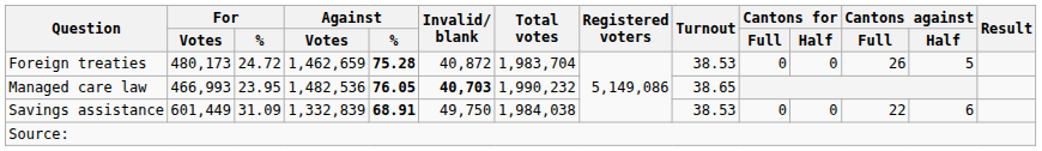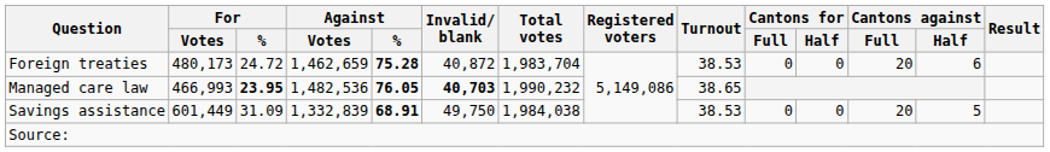 <table class=wikitable style=text-align:right>
 <tr>
 <th rowspan=2>Question</th>
 <th colspan=2>For</th>
 <th colspan=2>Against</th>
 <th rowspan=2>Invalid/<br>blank</th>
 <th rowspan=2>Total<br>votes</th>
 <th rowspan=2>Registered<br>voters</th>
 <th rowspan=2>Turnout</th>
 <th colspan=2>Cantons for</th>
 <th colspan=2>Cantons against</th>
 <th rowspan=2>Result</th>
 </tr>
 <tr>
 <th>Votes</th>
 <th>%</th>
 <th>Votes</th>
 <th>%</th>
 <th>Full</th>
 <th>Half</th>
 <th>Full</th>
 <th>Half</th>
 </tr>
 <tr>
 <td align=left>Foreign treaties</td>
 <td>480,173</td>
 <td>24.72</td>
 <td>1,462,659</td>
 <td><strong>75.28</strong></td>
 <td>40,872</td>
 <td>1,983,704</td>
 <td rowspan=3>5,149,086</td>
 <td>38.53</td>
 <td>0</td>
 <td>0</td>
-<td>26</td>
-<td>5</td>
+<td>20</td>
+<td>6</td>
 <td></td>
 </tr>
 <tr>
 <td align=left>Managed care law</td>
 <td>466,993</td>
-<td>23.95</td>
+<td><strong>23.95</strong></td>
 <td>1,482,536</td>
 <td><strong>76.05</strong></td>
 <td><strong>40,703</strong></td>
 <td>1,990,232</td>
 <td>38.65</td>
 <td colspan="4" style="background-color:#F4F4F4;"></td>
 <td></td>
 </tr>
 <tr>
 <td align=left>Savings assistance</td>
 <td>601,449</td>
 <td>31.09</td>
 <td>1,332,839</td>
 <td><strong>68.91</strong></td>
 <td>49,750</td>
 <td>1,984,038</td>
 <td>38.53</td>
 <td>0</td>
 <td>0</td>
-<td>22</td>
-<td>6</td>
+<td>20</td>
+<td>5</td>
 <td></td>
 </tr>
 <tr>
 <td align=left colspan=14>Source: </td>
 </tr>
 </table>
